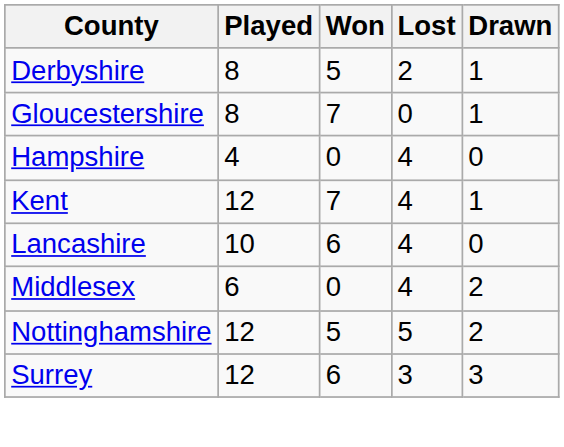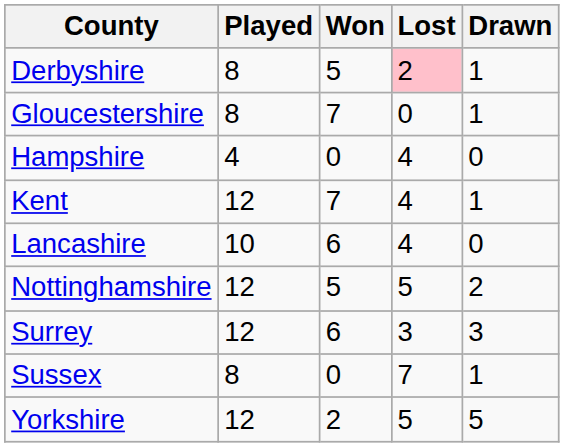 <table class="wikitable sortable">
 <tr>
 <th>County</th>
 <th>Played</th>
 <th>Won</th>
 <th>Lost</th>
 <th>Drawn</th>
 </tr>
 <tr>
 <td><a href='#'>Derbyshire</a></td>
 <td>8</td>
 <td>5</td>
-<td>2</td>
+<td style="background: pink;">2</td>
 <td>1</td>
 </tr>
 <tr>
 <td><a href='#'>Gloucestershire</a></td>
 <td>8</td>
 <td>7</td>
 <td>0</td>
 <td>1</td>
 </tr>
 <tr>
 <td><a href='#'>Hampshire</a></td>
 <td>4</td>
 <td>0</td>
 <td>4</td>
 <td>0</td>
 </tr>
 <tr>
 <td><a href='#'>Kent</a></td>
 <td>12</td>
 <td>7</td>
 <td>4</td>
 <td>1</td>
 </tr>
 <tr>
 <td><a href='#'>Lancashire</a></td>
 <td>10</td>
 <td>6</td>
 <td>4</td>
 <td>0</td>
 </tr>
 <tr>
-<td><a href='#'>Middlesex</a></td>
-<td>6</td>
-<td>0</td>
-<td>4</td>
-<td>2</td>
-</tr>
-<tr>
 <td><a href='#'>Nottinghamshire</a></td>
 <td>12</td>
 <td>5</td>
 <td>5</td>
 <td>2</td>
 </tr>
 <tr>
 <td><a href='#'>Surrey</a></td>
 <td>12</td>
 <td>6</td>
 <td>3</td>
 <td>3</td>
 </tr>
+<tr>
+<td><a href='#'>Sussex</a></td>
+<td>8</td>
+<td>0</td>
+<td>7</td>
+<td>1</td>
+</tr>
+<tr>
+<td><a href='#'>Yorkshire</a></td>
+<td>12</td>
+<td>2</td>
+<td>5</td>
+<td>5</td>
+</tr>
 </table>
